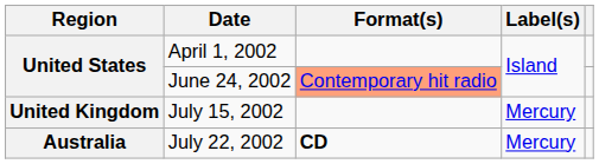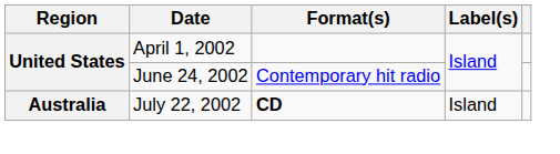 <table class="wikitable plainrowheaders">
 <tr>
 <th scope="col">Region</th>
 <th scope="col">Date</th>
 <th scope="col">Format(s)</th>
 <th scope="col">Label(s)</th>
 <th scope="col"></th>
 </tr>
 <tr>
 <th scope="row" rowspan="2">United States</th>
 <td>April 1, 2002</td>
 <td></td>
 <td rowspan="2"><a href='#'>Island</a></td>
 <td></td>
 </tr>
 <tr>
 <td>June 24, 2002</td>
-<td style="background: lightsalmon;"><a href='#'>Contemporary hit radio</a></td>
-<td></td>
-</tr>
-<tr>
-<th scope="row">United Kingdom</th>
-<td>July 15, 2002</td>
-<td></td>
-<td><a href='#'>Mercury</a></td>
+<td><a href='#'>Contemporary hit radio</a></td>
 <td></td>
 </tr>
 <tr>
 <th scope="row">Australia</th>
 <td>July 22, 2002</td>
 <td><strong>CD</strong></td>
-<td><a href='#'>Mercury</a></td>
+<td>Island</td>
 <td></td>
 </tr>
 </table>
